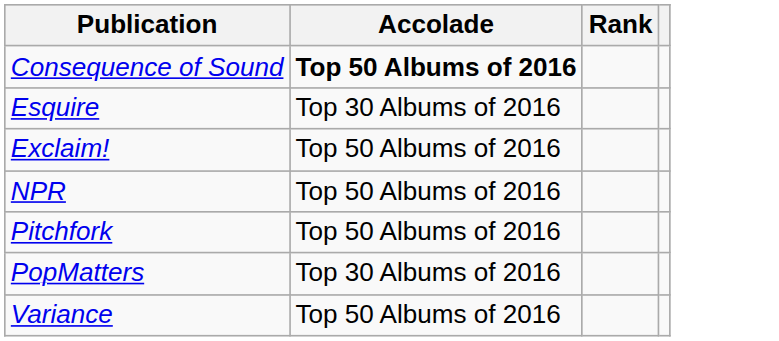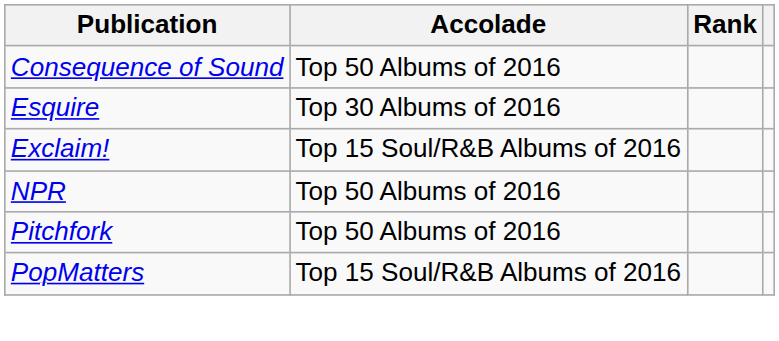 <table class="sortable wikitable">
 <tr>
 <th>Publication</th>
 <th>Accolade</th>
 <th>Rank</th>
 <th class="unsortable"></th>
 </tr>
 <tr>
 <td><em><a href='#'>Consequence of Sound</a></em></td>
-<td><strong>Top 50 Albums of 2016</strong></td>
+<td>Top 50 Albums of 2016</td>
 <td></td>
 <td></td>
 </tr>
 <tr>
 <td><em><a href='#'>Esquire</a></em></td>
 <td>Top 30 Albums of 2016</td>
 <td></td>
 <td></td>
 </tr>
 <tr>
 <td><em><a href='#'>Exclaim!</a></em></td>
-<td>Top 50 Albums of 2016</td>
+<td>Top 15 Soul/R&B Albums of 2016</td>
 <td></td>
 <td></td>
 </tr>
 <tr>
 <td><em><a href='#'>NPR</a></em></td>
 <td>Top 50 Albums of 2016</td>
 <td></td>
 <td></td>
 </tr>
 <tr>
 <td><em><a href='#'>Pitchfork</a></em></td>
 <td>Top 50 Albums of 2016</td>
 <td></td>
 <td></td>
 </tr>
 <tr>
 <td><em><a href='#'>PopMatters</a></em></td>
-<td>Top 30 Albums of 2016</td>
-<td></td>
-<td></td>
-</tr>
-<tr>
-<td><em><a href='#'>Variance</a></em></td>
-<td>Top 50 Albums of 2016</td>
+<td>Top 15 Soul/R&B Albums of 2016</td>
 <td></td>
 <td></td>
 </tr>
 </table>
